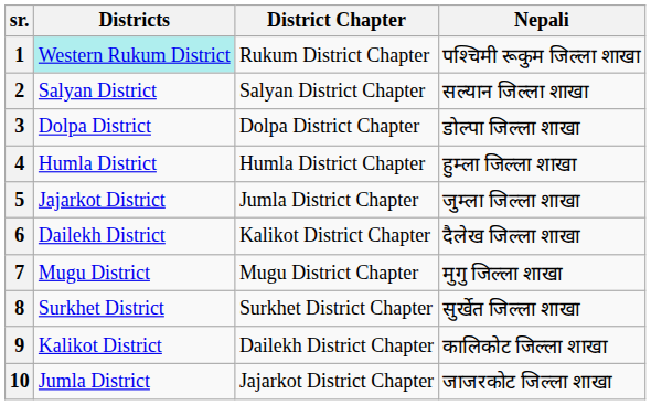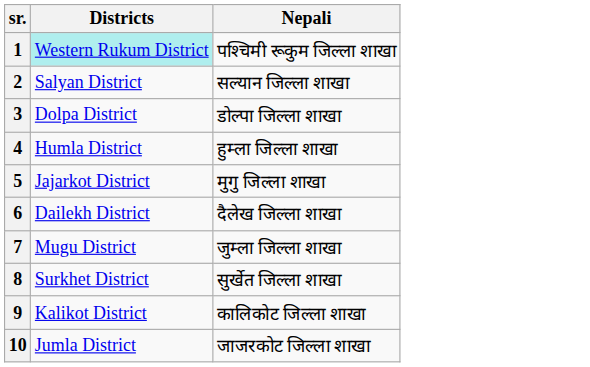 <table class="wikitable ">
 <tr style="text-align:center;">
 <th>sr.</th>
 <th>Districts</th>
-<th>District Chapter</th>
 <th>Nepali</th>
 </tr>
 <tr>
 <th>1</th>
 <td style="background: paleturquoise;"><a href='#'>Western Rukum District</a></td>
-<td>Rukum District Chapter</td>
 <td>पश्चिमी रूकुम जिल्ला शाखा</td>
 </tr>
 <tr>
 <th>2</th>
 <td><a href='#'>Salyan District</a></td>
-<td>Salyan District Chapter</td>
 <td>सल्यान जिल्ला शाखा</td>
 </tr>
 <tr>
 <th>3</th>
 <td><a href='#'>Dolpa District</a></td>
-<td>Dolpa District Chapter</td>
 <td>डोल्पा जिल्ला शाखा</td>
 </tr>
 <tr>
 <th>4</th>
 <td><a href='#'>Humla District</a></td>
-<td>Humla District Chapter</td>
 <td>हुम्ला जिल्ला शाखा</td>
 </tr>
 <tr>
 <th>5</th>
 <td><a href='#'>Jajarkot District</a></td>
-<td>Jumla District Chapter</td>
-<td>जुम्ला जिल्ला शाखा</td>
+<td>मुगु जिल्ला शाखा</td>
 </tr>
 <tr>
 <th>6</th>
 <td><a href='#'>Dailekh District</a></td>
-<td>Kalikot District Chapter</td>
 <td>दैलेख जिल्ला शाखा</td>
 </tr>
 <tr>
 <th>7</th>
 <td><a href='#'>Mugu District</a></td>
-<td>Mugu District Chapter</td>
-<td>मुगु जिल्ला शाखा</td>
+<td>जुम्ला जिल्ला शाखा</td>
 </tr>
 <tr>
 <th>8</th>
 <td><a href='#'>Surkhet District</a></td>
-<td>Surkhet District Chapter</td>
 <td>सुर्खेत जिल्ला शाखा</td>
 </tr>
 <tr>
 <th>9</th>
 <td><a href='#'>Kalikot District</a></td>
-<td>Dailekh District Chapter</td>
 <td>कालिकोट जिल्ला शाखा</td>
 </tr>
 <tr>
 <th>10</th>
 <td><a href='#'>Jumla District</a></td>
-<td>Jajarkot District Chapter</td>
 <td>जाजरकोट जिल्ला शाखा</td>
 </tr>
 </table>
